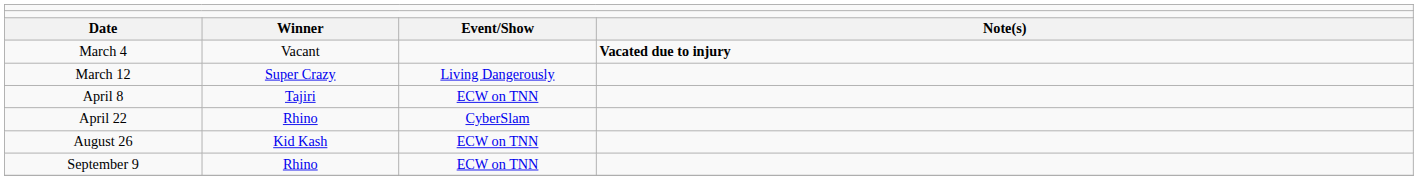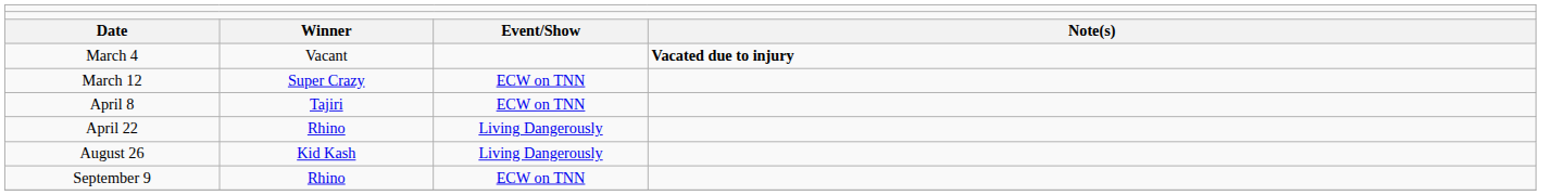 <table class="wikitable" style="text-align:center; width:100%;">
 <tr>
 <td colspan="5"></td>
 </tr>
 <tr>
 <td colspan="5"><strong></strong></td>
 </tr>
 <tr>
 <th width=14%>Date</th>
 <th width=14%>Winner</th>
 <th width=14%>Event/Show</th>
 <th width=58%>Note(s)</th>
 </tr>
 <tr>
 <td>March 4</td>
 <td>Vacant</td>
 <td></td>
 <td align=left><strong>Vacated due to injury</strong></td>
 </tr>
 <tr>
 <td>March 12</td>
 <td><a href='#'>Super Crazy</a></td>
-<td><a href='#'>Living Dangerously</a></td>
+<td><a href='#'>ECW on TNN</a></td>
 <td align=left></td>
 </tr>
 <tr>
 <td>April 8</td>
 <td><a href='#'>Tajiri</a></td>
 <td><a href='#'>ECW on TNN</a></td>
 <td align=left></td>
 </tr>
 <tr>
 <td>April 22</td>
 <td><a href='#'>Rhino</a></td>
-<td><a href='#'>CyberSlam</a></td>
+<td><a href='#'>Living Dangerously</a></td>
 <td align=left></td>
 </tr>
 <tr>
 <td>August 26</td>
 <td><a href='#'>Kid Kash</a></td>
-<td><a href='#'>ECW on TNN</a></td>
+<td><a href='#'>Living Dangerously</a></td>
 <td align=left></td>
 </tr>
 <tr>
 <td>September 9</td>
 <td><a href='#'>Rhino</a></td>
 <td><a href='#'>ECW on TNN</a></td>
 <td align=left></td>
 </tr>
 <tr>
 </tr>
 </table>
